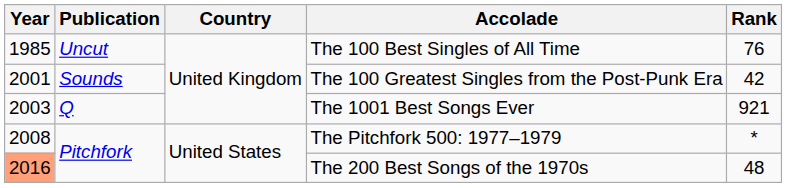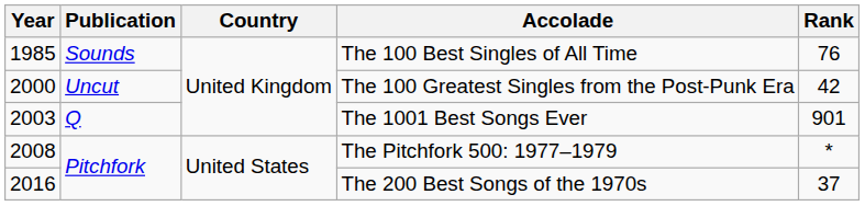 <table class="wikitable">
 <tr>
 <th>Year</th>
 <th>Publication</th>
 <th>Country</th>
 <th>Accolade</th>
 <th>Rank</th>
 </tr>
 <tr>
 <td>1985</td>
-<td><em><a href='#'>Uncut</a></em></td>
+<td><em><a href='#'>Sounds</a></em></td>
 <td rowspan="3">United Kingdom</td>
 <td>The 100 Best Singles of All Time</td>
 <td style="text-align:center;">76</td>
 </tr>
 <tr>
-<td>2001</td>
-<td><em><a href='#'>Sounds</a></em></td>
+<td>2000</td>
+<td><em><a href='#'>Uncut</a></em></td>
 <td>The 100 Greatest Singles from the Post-Punk Era</td>
 <td style="text-align:center;">42</td>
 </tr>
 <tr>
 <td>2003</td>
 <td><em><a href='#'>Q</a></em></td>
 <td>The 1001 Best Songs Ever</td>
-<td style="text-align:center;">921</td>
+<td style="text-align:center;">901</td>
 </tr>
 <tr>
 <td>2008</td>
 <td rowspan="2"><em><a href='#'>Pitchfork</a></em></td>
 <td rowspan="2">United States</td>
 <td>The Pitchfork 500: 1977–1979</td>
 <td style="text-align:center;">*</td>
 </tr>
 <tr>
-<td style="background: lightsalmon;">2016</td>
+<td>2016</td>
 <td>The 200 Best Songs of the 1970s</td>
-<td style="text-align:center;">48</td>
+<td style="text-align:center;">37</td>
 </tr>
 </table>
